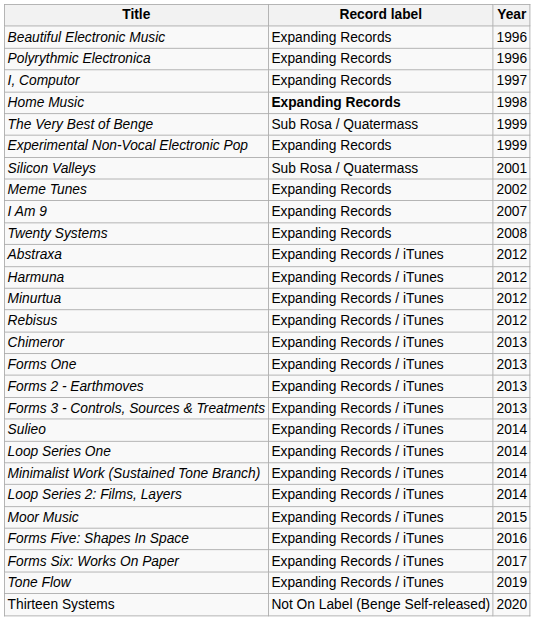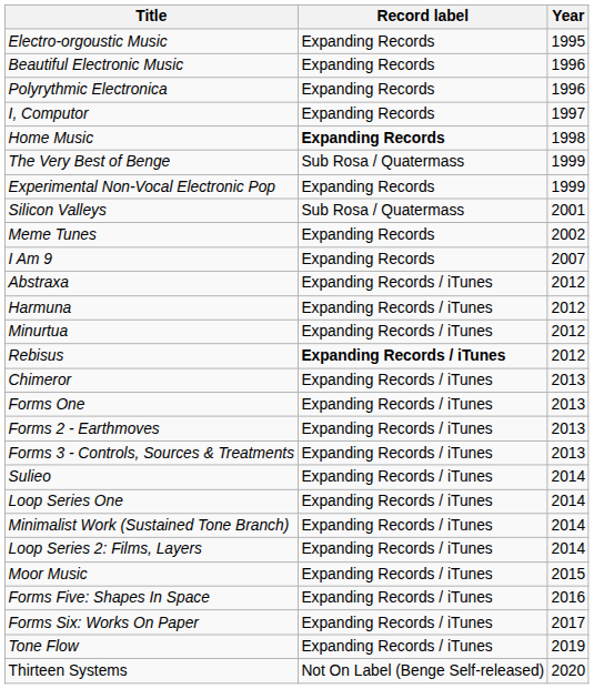 <table class="wikitable sortable">
 <tr>
 <th>Title</th>
 <th>Record label</th>
 <th>Year</th>
+</tr>
+<tr>
+<td><em>Electro-orgoustic Music</em></td>
+<td>Expanding Records</td>
+<td>1995</td>
 </tr>
 <tr>
 <td><em>Beautiful Electronic Music</em></td>
 <td>Expanding Records</td>
 <td>1996</td>
 </tr>
 <tr>
 <td><em>Polyrythmic Electronica</em></td>
 <td>Expanding Records</td>
 <td>1996</td>
 </tr>
 <tr>
 <td><em>I, Computor</em></td>
 <td>Expanding Records</td>
 <td>1997</td>
 </tr>
 <tr>
 <td><em>Home Music</em></td>
 <td><strong>Expanding Records</strong></td>
 <td>1998</td>
 </tr>
 <tr>
 <td><em>The Very Best of Benge</em></td>
 <td>Sub Rosa / Quatermass</td>
 <td>1999</td>
 </tr>
 <tr>
 <td><em>Experimental Non-Vocal Electronic Pop</em></td>
 <td>Expanding Records</td>
 <td>1999</td>
 </tr>
 <tr>
 <td><em>Silicon Valleys</em></td>
 <td>Sub Rosa / Quatermass</td>
 <td>2001</td>
 </tr>
 <tr>
 <td><em>Meme Tunes</em></td>
 <td>Expanding Records</td>
 <td>2002</td>
 </tr>
 <tr>
 <td><em>I Am 9</em></td>
 <td>Expanding Records</td>
 <td>2007</td>
 </tr>
 <tr>
-<td><em>Twenty Systems</em></td>
-<td>Expanding Records</td>
-<td>2008</td>
-</tr>
-<tr>
 <td><em>Abstraxa</em></td>
 <td>Expanding Records / iTunes</td>
 <td>2012</td>
 </tr>
 <tr>
 <td><em>Harmuna</em></td>
 <td>Expanding Records / iTunes</td>
 <td>2012</td>
 </tr>
 <tr>
 <td><em>Minurtua</em></td>
 <td>Expanding Records / iTunes</td>
 <td>2012</td>
 </tr>
 <tr>
 <td><em>Rebisus</em></td>
-<td>Expanding Records / iTunes</td>
+<td><strong>Expanding Records / iTunes</strong></td>
 <td>2012</td>
 </tr>
 <tr>
 <td><em>Chimeror</em></td>
 <td>Expanding Records / iTunes</td>
 <td>2013</td>
 </tr>
 <tr>
 <td><em>Forms One</em></td>
 <td>Expanding Records / iTunes</td>
 <td>2013</td>
 </tr>
 <tr>
 <td><em>Forms 2 - Earthmoves</em></td>
 <td>Expanding Records / iTunes</td>
 <td>2013</td>
 </tr>
 <tr>
 <td><em>Forms 3 - Controls, Sources & Treatments</em></td>
 <td>Expanding Records / iTunes</td>
 <td>2013</td>
 </tr>
 <tr>
 <td><em>Sulieo</em></td>
 <td>Expanding Records / iTunes</td>
 <td>2014</td>
 </tr>
 <tr>
 <td><em>Loop Series One</em></td>
 <td>Expanding Records / iTunes</td>
 <td>2014</td>
 </tr>
 <tr>
 <td><em>Minimalist Work (Sustained Tone Branch)</em></td>
 <td>Expanding Records / iTunes</td>
 <td>2014</td>
 </tr>
 <tr>
 <td><em>Loop Series 2: Films, Layers</em></td>
 <td>Expanding Records / iTunes</td>
 <td>2014</td>
 </tr>
 <tr>
 <td><em>Moor Music</em></td>
 <td>Expanding Records / iTunes</td>
 <td>2015</td>
 </tr>
 <tr>
 <td><em>Forms Five: Shapes In Space</em></td>
 <td>Expanding Records / iTunes</td>
 <td>2016</td>
 </tr>
 <tr>
 <td><em>Forms Six: Works On Paper</em></td>
 <td>Expanding Records / iTunes</td>
 <td>2017</td>
 </tr>
 <tr>
 <td><em>Tone Flow</em></td>
 <td>Expanding Records / iTunes</td>
 <td>2019</td>
 </tr>
 <tr>
 <td>Thirteen Systems</td>
 <td>Not On Label (Benge Self-released)</td>
 <td>2020</td>
 </tr>
 </table>
